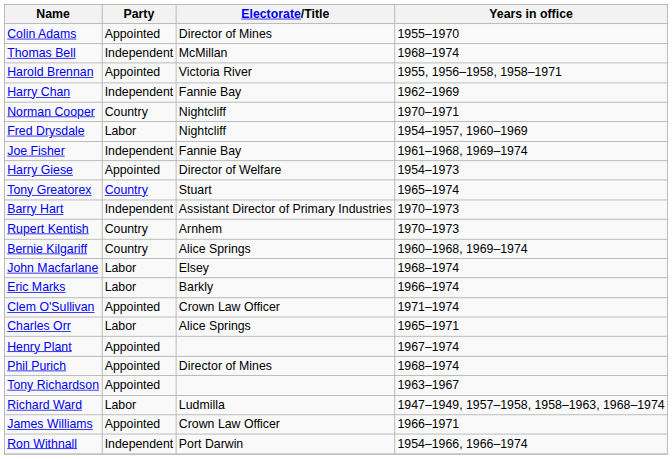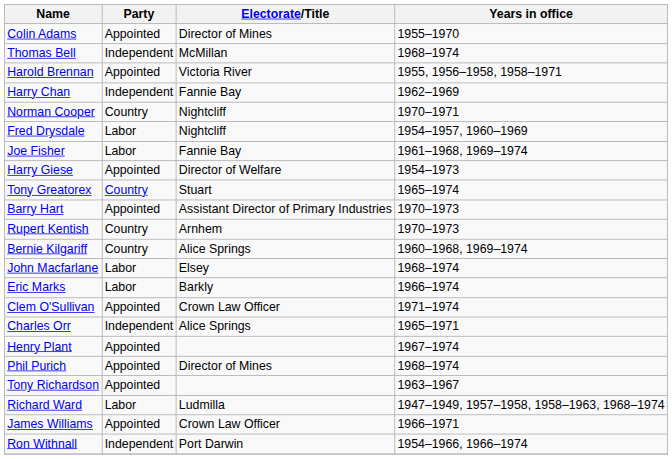 <table class="wikitable sortable">
 <tr>
 <th>Name</th>
 <th>Party</th>
 <th><a href='#'>Electorate</a>/Title</th>
 <th>Years in office</th>
 </tr>
 <tr>
 <td><a href='#'>Colin Adams</a></td>
 <td>Appointed</td>
 <td>Director of Mines</td>
 <td>1955–1970</td>
 </tr>
 <tr>
 <td><a href='#'>Thomas Bell</a></td>
 <td>Independent</td>
 <td>McMillan</td>
 <td>1968–1974</td>
 </tr>
 <tr>
 <td><a href='#'>Harold Brennan</a></td>
 <td>Appointed</td>
 <td>Victoria River</td>
 <td>1955, 1956–1958, 1958–1971</td>
 </tr>
 <tr>
 <td><a href='#'>Harry Chan</a></td>
 <td>Independent</td>
 <td>Fannie Bay</td>
 <td>1962–1969</td>
 </tr>
 <tr>
 <td><a href='#'>Norman Cooper</a></td>
 <td>Country</td>
 <td>Nightcliff</td>
 <td>1970–1971</td>
 </tr>
 <tr>
 <td><a href='#'>Fred Drysdale</a></td>
 <td>Labor</td>
 <td>Nightcliff</td>
 <td>1954–1957, 1960–1969</td>
 </tr>
 <tr>
 <td><a href='#'>Joe Fisher</a></td>
-<td>Independent</td>
+<td>Labor</td>
 <td>Fannie Bay</td>
 <td>1961–1968, 1969–1974</td>
 </tr>
 <tr>
 <td><a href='#'>Harry Giese</a></td>
 <td>Appointed</td>
 <td>Director of Welfare</td>
 <td>1954–1973</td>
 </tr>
 <tr>
 <td><a href='#'>Tony Greatorex</a></td>
 <td><a href='#'>Country</a></td>
 <td>Stuart</td>
 <td>1965–1974</td>
 </tr>
 <tr>
 <td><a href='#'>Barry Hart</a></td>
-<td>Independent</td>
+<td>Appointed</td>
 <td>Assistant Director of Primary Industries</td>
 <td>1970–1973</td>
 </tr>
 <tr>
 <td><a href='#'>Rupert Kentish</a></td>
 <td>Country</td>
 <td>Arnhem</td>
 <td>1970–1973</td>
 </tr>
 <tr>
 <td><a href='#'>Bernie Kilgariff</a></td>
 <td>Country</td>
 <td>Alice Springs</td>
 <td>1960–1968, 1969–1974</td>
 </tr>
 <tr>
 <td><a href='#'>John Macfarlane</a></td>
 <td>Labor</td>
 <td>Elsey</td>
 <td>1968–1974</td>
 </tr>
 <tr>
 <td><a href='#'>Eric Marks</a></td>
 <td>Labor</td>
 <td>Barkly</td>
 <td>1966–1974</td>
 </tr>
 <tr>
 <td><a href='#'>Clem O'Sullivan</a></td>
 <td>Appointed</td>
 <td>Crown Law Officer</td>
 <td>1971–1974</td>
 </tr>
 <tr>
 <td><a href='#'>Charles Orr</a></td>
-<td>Labor</td>
+<td>Independent</td>
 <td>Alice Springs</td>
 <td>1965–1971</td>
 </tr>
 <tr>
 <td><a href='#'>Henry Plant</a></td>
 <td>Appointed</td>
 <td></td>
 <td>1967–1974</td>
 </tr>
 <tr>
 <td><a href='#'>Phil Purich</a></td>
 <td>Appointed</td>
 <td>Director of Mines</td>
 <td>1968–1974</td>
 </tr>
 <tr>
 <td><a href='#'>Tony Richardson</a></td>
 <td>Appointed</td>
 <td></td>
 <td>1963–1967</td>
 </tr>
 <tr>
 <td><a href='#'>Richard Ward</a></td>
 <td>Labor</td>
 <td>Ludmilla</td>
 <td>1947–1949, 1957–1958, 1958–1963, 1968–1974</td>
 </tr>
 <tr>
 <td><a href='#'>James Williams</a></td>
 <td>Appointed</td>
 <td>Crown Law Officer</td>
 <td>1966–1971</td>
 </tr>
 <tr>
 <td><a href='#'>Ron Withnall</a></td>
 <td>Independent</td>
 <td>Port Darwin</td>
 <td>1954–1966, 1966–1974</td>
 </tr>
 <tr>
 </tr>
 </table>
